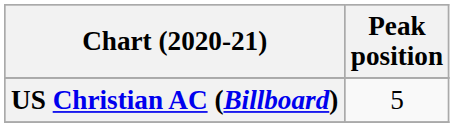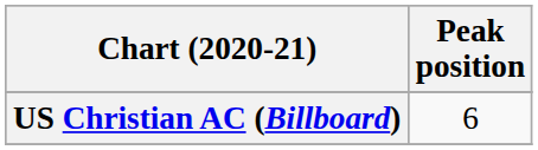 <table class="wikitable sortable plainrowheaders" style="text-align:center">
 <tr>
 <th scope="col">Chart (2020-21)</th>
 <th scope="col">Peak<br> position</th>
 </tr>
 <tr>
 </tr>
 <tr>
 </tr>
 <tr>
 <th scope="row">US <a href='#'>Christian AC</a> (<a href='#'><em>Billboard</em></a>)</th>
-<td>5</td>
+<td>6</td>
 </tr>
 <tr>
 </tr>
 </table>
